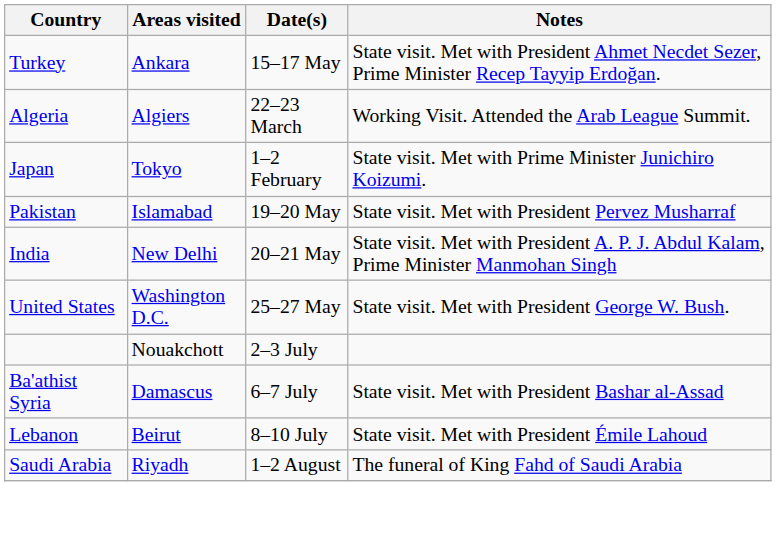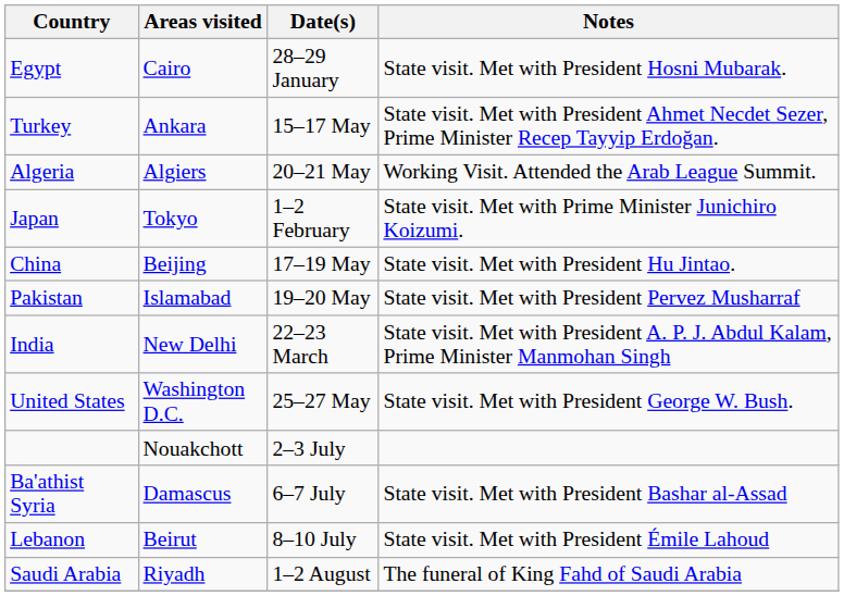 <table class="wikitable" style="margin: 1em auto 1em auto">
 <tr>
 <th width="120">Country</th>
 <th width="100">Areas visited</th>
 <th width="90">Date(s)</th>
 <th width="550">Notes</th>
+</tr>
+<tr>
+<td> <a href='#'>Egypt</a></td>
+<td><a href='#'>Cairo</a></td>
+<td>28–29 January</td>
+<td>State visit. Met with President <a href='#'>Hosni Mubarak</a>.</td>
 </tr>
 <tr>
 <td> <a href='#'>Turkey</a></td>
 <td><a href='#'>Ankara</a></td>
 <td>15–17 May</td>
 <td>State visit. Met with President <a href='#'>Ahmet Necdet Sezer</a>, Prime Minister <a href='#'>Recep Tayyip Erdoğan</a>.</td>
 </tr>
 <tr>
 <td> <a href='#'>Algeria</a></td>
 <td><a href='#'>Algiers</a></td>
-<td>22–23 March</td>
+<td>20–21 May</td>
 <td>Working Visit. Attended the <a href='#'>Arab League</a> Summit.</td>
 </tr>
 <tr>
 <td> <a href='#'>Japan</a></td>
 <td><a href='#'>Tokyo</a></td>
 <td>1–2 February</td>
 <td>State visit. Met with Prime Minister <a href='#'>Junichiro Koizumi</a>.</td>
+</tr>
+<tr>
+<td> <a href='#'>China</a></td>
+<td><a href='#'>Beijing</a></td>
+<td>17–19 May</td>
+<td>State visit. Met with President <a href='#'>Hu Jintao</a>.</td>
 </tr>
 <tr>
 <td> <a href='#'>Pakistan</a></td>
 <td><a href='#'>Islamabad</a></td>
 <td>19–20 May</td>
 <td>State visit. Met with President <a href='#'>Pervez Musharraf</a></td>
 </tr>
 <tr>
 <td> <a href='#'>India</a></td>
 <td><a href='#'>New Delhi</a></td>
-<td>20–21 May</td>
+<td>22–23 March</td>
 <td>State visit. Met with President <a href='#'>A. P. J. Abdul Kalam</a>, Prime Minister <a href='#'>Manmohan Singh</a></td>
 </tr>
 <tr>
 <td> <a href='#'>United States</a></td>
 <td><a href='#'>Washington D.C.</a></td>
 <td>25–27 May</td>
 <td>State visit. Met with President <a href='#'>George W. Bush</a>.</td>
 </tr>
 <tr>
 <td></td>
 <td>Nouakchott</td>
 <td>2–3 July</td>
 <td></td>
 </tr>
 <tr>
 <td> <a href='#'>Ba'athist Syria</a></td>
 <td><a href='#'>Damascus</a></td>
 <td>6–7 July</td>
 <td>State visit. Met with President <a href='#'>Bashar al-Assad</a></td>
 </tr>
 <tr>
 <td> <a href='#'>Lebanon</a></td>
 <td><a href='#'>Beirut</a></td>
 <td>8–10 July</td>
 <td>State visit. Met with President <a href='#'>Émile Lahoud</a></td>
 </tr>
 <tr>
 <td> <a href='#'>Saudi Arabia</a></td>
 <td><a href='#'>Riyadh</a></td>
 <td>1–2 August</td>
 <td>The funeral of King <a href='#'>Fahd of Saudi Arabia</a></td>
 </tr>
 <tr>
 </tr>
 </table>
